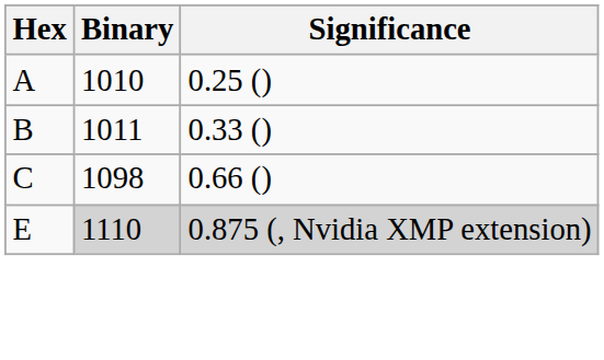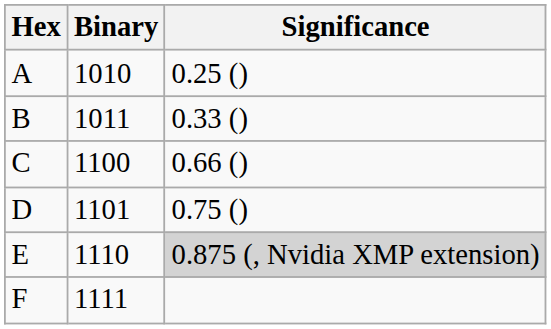 <table class=wikitable>
 <tr>
 <th>Hex</th>
 <th>Binary</th>
 <th>Significance</th>
 </tr>
 <tr>
 <td>A</td>
 <td>1010</td>
 <td>0.25 ()</td>
 </tr>
 <tr>
 <td>B</td>
 <td>1011</td>
 <td>0.33 ()</td>
 </tr>
 <tr>
 <td>C</td>
-<td>1098</td>
+<td>1100</td>
 <td>0.66 ()</td>
 </tr>
 <tr>
+<td>D</td>
+<td>1101</td>
+<td>0.75 ()</td>
+</tr>
+<tr>
 <td>E</td>
-<td style="background: lightgrey;">1110</td>
+<td>1110</td>
 <td style="background: lightgrey;">0.875 (, Nvidia XMP extension)</td>
 </tr>
+<tr>
+<td>F</td>
+<td>1111</td>
+<td></td>
+</tr>
 </table>
